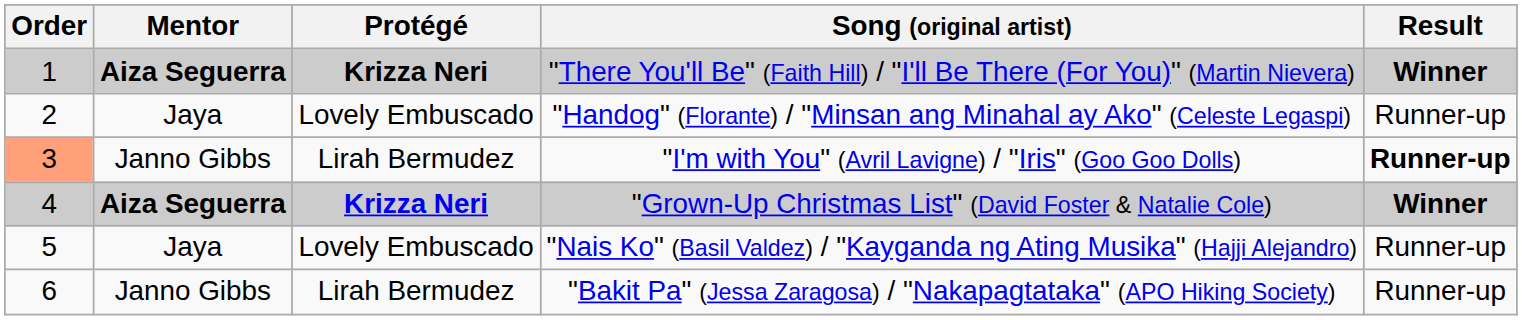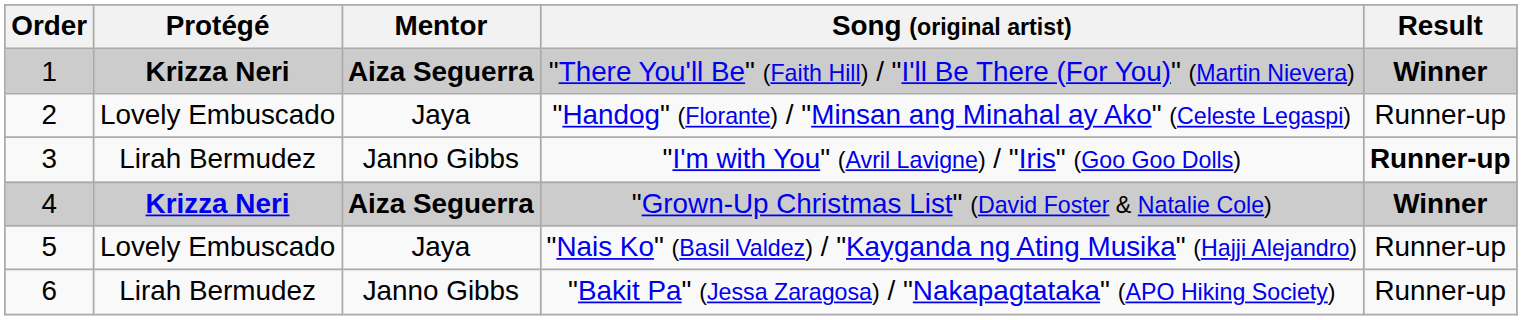 <table class="wikitable plainrowheaders" style="text-align:center;">
 <tr bgcolor="#f2f2f2">
 <th>Order</th>
+<th>Protégé</th>
 <th>Mentor</th>
-<th>Protégé</th>
 <th>Song <small>(original artist)</small></th>
 <th>Result</th>
 </tr>
 <tr style="background:#ccc;">
 <td>1</td>
+<td><strong>Krizza Neri</strong></td>
 <td><strong>Aiza Seguerra</strong></td>
-<td><strong>Krizza Neri</strong></td>
 <td>"<a href='#'>There You'll Be</a>" <small>(<a href='#'>Faith Hill</a>)</small> / "<a href='#'>I'll Be There (For You)</a>" <small>(<a href='#'>Martin Nievera</a>)</small></td>
 <td><strong>Winner</strong></td>
 </tr>
 <tr>
 <td>2</td>
+<td>Lovely Embuscado</td>
 <td>Jaya</td>
-<td>Lovely Embuscado</td>
 <td>"<a href='#'>Handog</a>" <small>(<a href='#'>Florante</a>)</small> / "<a href='#'>Minsan ang Minahal ay Ako</a>"  <small>(<a href='#'>Celeste Legaspi</a>)</small></td>
 <td>Runner-up</td>
 </tr>
 <tr>
-<td style="background: lightsalmon;">3</td>
+<td>3</td>
+<td>Lirah Bermudez</td>
 <td>Janno Gibbs</td>
-<td>Lirah Bermudez</td>
 <td>"<a href='#'>I'm with You</a>" <small>(<a href='#'>Avril Lavigne</a>)</small> / "<a href='#'>Iris</a>" <small>(<a href='#'>Goo Goo Dolls</a>)</small></td>
 <td><strong>Runner-up</strong></td>
 </tr>
 <tr style="background:#ccc;">
 <td>4</td>
+<td><strong><a href='#'>Krizza Neri</a></strong></td>
 <td><strong>Aiza Seguerra</strong></td>
-<td><strong><a href='#'>Krizza Neri</a></strong></td>
 <td>"<a href='#'>Grown-Up Christmas List</a>" <small>(<a href='#'>David Foster</a> & <a href='#'>Natalie Cole</a>)</small></td>
 <td><strong>Winner</strong></td>
 </tr>
 <tr>
 <td>5</td>
+<td>Lovely Embuscado</td>
 <td>Jaya</td>
-<td>Lovely Embuscado</td>
 <td>"<a href='#'>Nais Ko</a>" <small>(<a href='#'>Basil Valdez</a>)</small> / "<a href='#'>Kayganda ng Ating Musika</a>" <small>(<a href='#'>Hajji Alejandro</a>)</small></td>
 <td>Runner-up</td>
 </tr>
 <tr>
 <td>6</td>
+<td>Lirah Bermudez</td>
 <td>Janno Gibbs</td>
-<td>Lirah Bermudez</td>
 <td>"<a href='#'>Bakit Pa</a>" <small>(<a href='#'>Jessa Zaragosa</a>)</small> / "<a href='#'>Nakapagtataka</a>" <small>(<a href='#'>APO Hiking Society</a>)</small></td>
 <td>Runner-up</td>
 </tr>
 </table>
